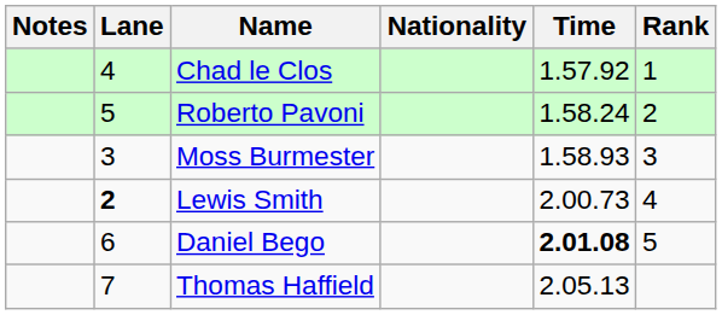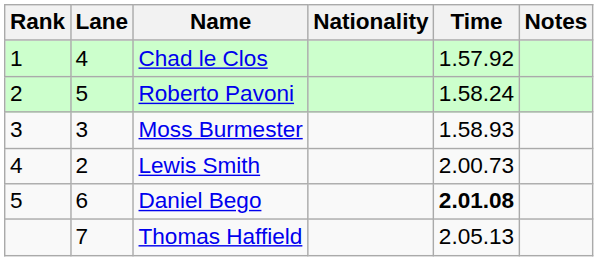 <table class="wikitable">
 <tr>
-<th>Notes</th>
+<th>Rank</th>
 <th>Lane</th>
 <th>Name</th>
 <th>Nationality</th>
 <th>Time</th>
-<th>Rank</th>
+<th>Notes</th>
 </tr>
 <tr>
-<td style="background:#cfc;"></td>
+<td style="background:#cfc;">1</td>
 <td style="background:#cfc;">4</td>
 <td style="background:#cfc;"><a href='#'>Chad le Clos</a></td>
 <td style="background:#cfc;"></td>
 <td style="background:#cfc;">1.57.92</td>
-<td style="background:#cfc;">1</td>
+<td style="background:#cfc;"></td>
 </tr>
 <tr>
-<td style="background:#cfc;"></td>
+<td style="background:#cfc;">2</td>
 <td style="background:#cfc;">5</td>
 <td style="background:#cfc;"><a href='#'>Roberto Pavoni</a></td>
 <td style="background:#cfc;"></td>
 <td style="background:#cfc;">1.58.24</td>
-<td style="background:#cfc;">2</td>
+<td style="background:#cfc;"></td>
 </tr>
 <tr>
-<td></td>
+<td>3</td>
 <td>3</td>
 <td><a href='#'>Moss Burmester</a></td>
 <td></td>
 <td>1.58.93</td>
-<td>3</td>
+<td></td>
 </tr>
 <tr>
-<td></td>
-<td><strong>2</strong></td>
+<td>4</td>
+<td>2</td>
 <td><a href='#'>Lewis Smith</a></td>
 <td></td>
 <td>2.00.73</td>
-<td>4</td>
+<td></td>
 </tr>
 <tr>
-<td></td>
+<td>5</td>
 <td>6</td>
 <td><a href='#'>Daniel Bego</a></td>
 <td></td>
 <td><strong>2.01.08</strong></td>
-<td>5</td>
+<td></td>
 </tr>
 <tr>
 <td></td>
 <td>7</td>
 <td><a href='#'>Thomas Haffield</a></td>
 <td></td>
 <td>2.05.13</td>
 <td></td>
 </tr>
 </table>
